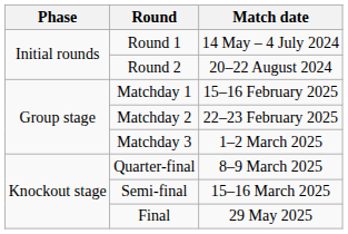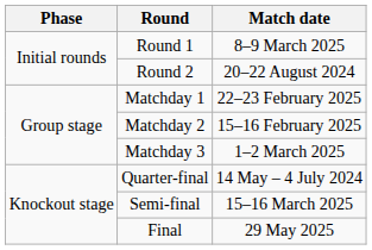 <table class="wikitable" style="text-align:center">
 <tr>
 <th>Phase</th>
 <th>Round</th>
 <th>Match date</th>
 </tr>
 <tr>
 <td rowspan=2>Initial rounds</td>
 <td>Round 1</td>
-<td>14 May – 4 July 2024</td>
+<td>8–9 March 2025</td>
 </tr>
 <tr>
 <td>Round 2</td>
 <td>20–22 August 2024</td>
 </tr>
 <tr>
 <td rowspan=3>Group stage</td>
 <td>Matchday 1</td>
-<td>15–16 February 2025</td>
+<td>22–23 February 2025</td>
 </tr>
 <tr>
 <td>Matchday 2</td>
-<td>22–23 February 2025</td>
+<td>15–16 February 2025</td>
 </tr>
 <tr>
 <td>Matchday 3</td>
 <td>1–2 March 2025</td>
 </tr>
 <tr>
 <td rowspan=3>Knockout stage</td>
 <td>Quarter-final</td>
-<td>8–9 March 2025</td>
+<td>14 May – 4 July 2024</td>
 </tr>
 <tr>
 <td>Semi-final</td>
 <td>15–16 March 2025</td>
 </tr>
 <tr>
 <td>Final</td>
 <td>29 May 2025</td>
 </tr>
 </table>
